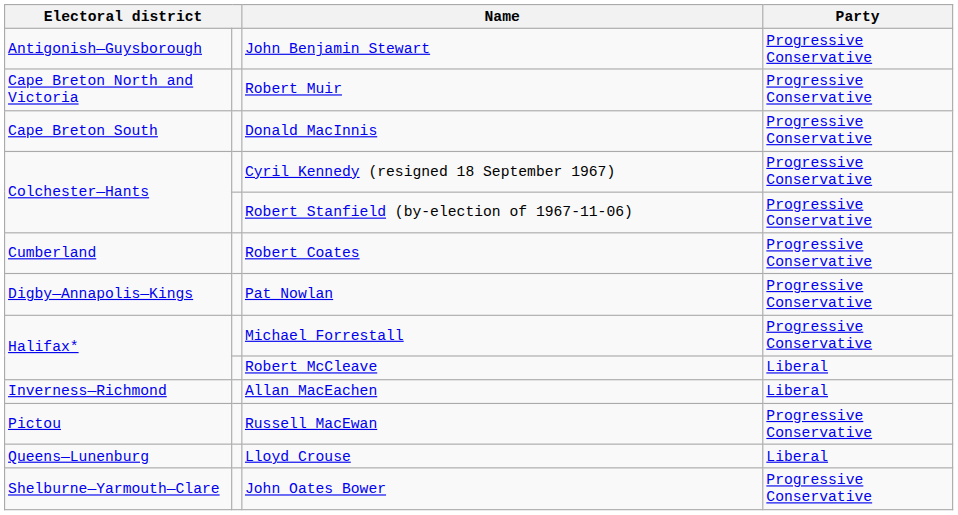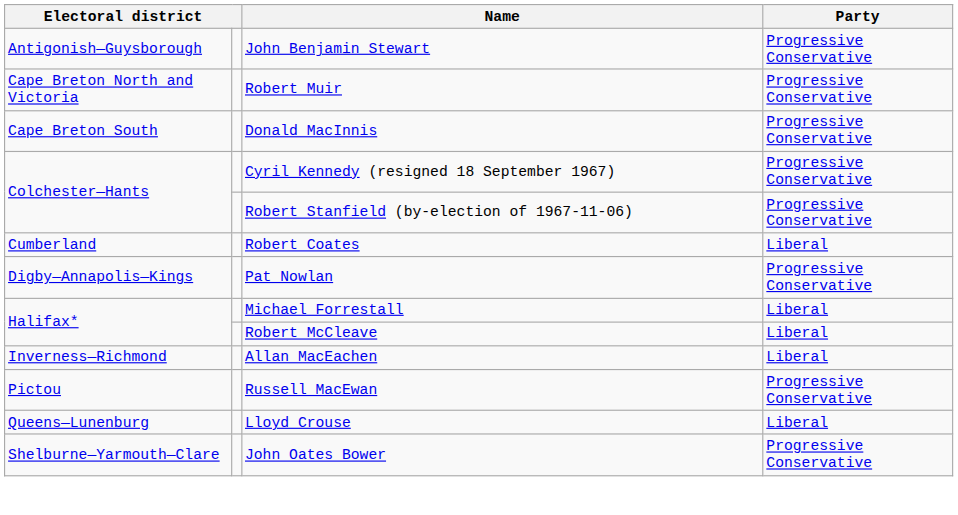 <table class="wikitable" width=95%>
 <tr>
 <th colspan=2 width=25%>Electoral district</th>
 <th>Name</th>
 <th width=20%>Party</th>
 </tr>
 <tr>
 <td width=24%><a href='#'>Antigonish—Guysborough</a></td>
 <td></td>
 <td><a href='#'>John Benjamin Stewart</a></td>
 <td><a href='#'>Progressive Conservative</a></td>
 </tr>
 <tr>
 <td><a href='#'>Cape Breton North and Victoria</a></td>
 <td></td>
 <td><a href='#'>Robert Muir</a></td>
 <td><a href='#'>Progressive Conservative</a></td>
 </tr>
 <tr>
 <td><a href='#'>Cape Breton South</a></td>
 <td></td>
 <td><a href='#'>Donald MacInnis</a></td>
 <td><a href='#'>Progressive Conservative</a></td>
 </tr>
 <tr>
 <td rowspan=2><a href='#'>Colchester—Hants</a></td>
 <td></td>
 <td><a href='#'>Cyril Kennedy</a> (resigned 18 September 1967)</td>
 <td><a href='#'>Progressive Conservative</a></td>
 </tr>
 <tr>
 <td></td>
 <td><a href='#'>Robert Stanfield</a> (by-election of 1967-11-06)</td>
 <td><a href='#'>Progressive Conservative</a></td>
 </tr>
 <tr>
 <td><a href='#'>Cumberland</a></td>
 <td></td>
 <td><a href='#'>Robert Coates</a></td>
-<td><a href='#'>Progressive Conservative</a></td>
+<td><a href='#'>Liberal</a></td>
 </tr>
 <tr>
 <td><a href='#'>Digby—Annapolis—Kings</a></td>
 <td></td>
 <td><a href='#'>Pat Nowlan</a></td>
 <td><a href='#'>Progressive Conservative</a></td>
 </tr>
 <tr>
 <td rowspan=2><a href='#'>Halifax*</a></td>
 <td></td>
 <td><a href='#'>Michael Forrestall</a></td>
-<td><a href='#'>Progressive Conservative</a></td>
+<td><a href='#'>Liberal</a></td>
 </tr>
 <tr>
 <td></td>
 <td><a href='#'>Robert McCleave</a></td>
 <td><a href='#'>Liberal</a></td>
 </tr>
 <tr>
 <td><a href='#'>Inverness—Richmond</a></td>
 <td></td>
 <td><a href='#'>Allan MacEachen</a></td>
 <td><a href='#'>Liberal</a></td>
 </tr>
 <tr>
 <td><a href='#'>Pictou</a></td>
 <td></td>
 <td><a href='#'>Russell MacEwan</a></td>
 <td><a href='#'>Progressive Conservative</a></td>
 </tr>
 <tr>
 <td><a href='#'>Queens—Lunenburg</a></td>
 <td></td>
 <td><a href='#'>Lloyd Crouse</a></td>
 <td><a href='#'>Liberal</a></td>
 </tr>
 <tr>
 <td><a href='#'>Shelburne—Yarmouth—Clare</a></td>
 <td></td>
 <td><a href='#'>John Oates Bower</a></td>
 <td><a href='#'>Progressive Conservative</a></td>
 </tr>
 </table>
